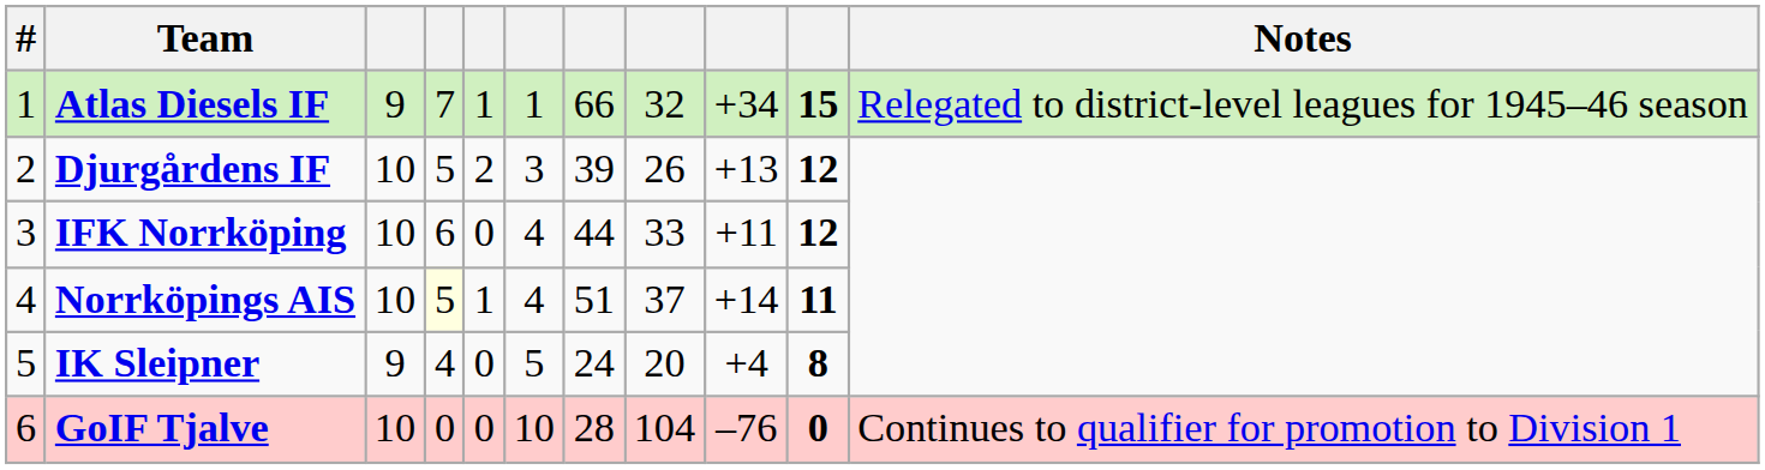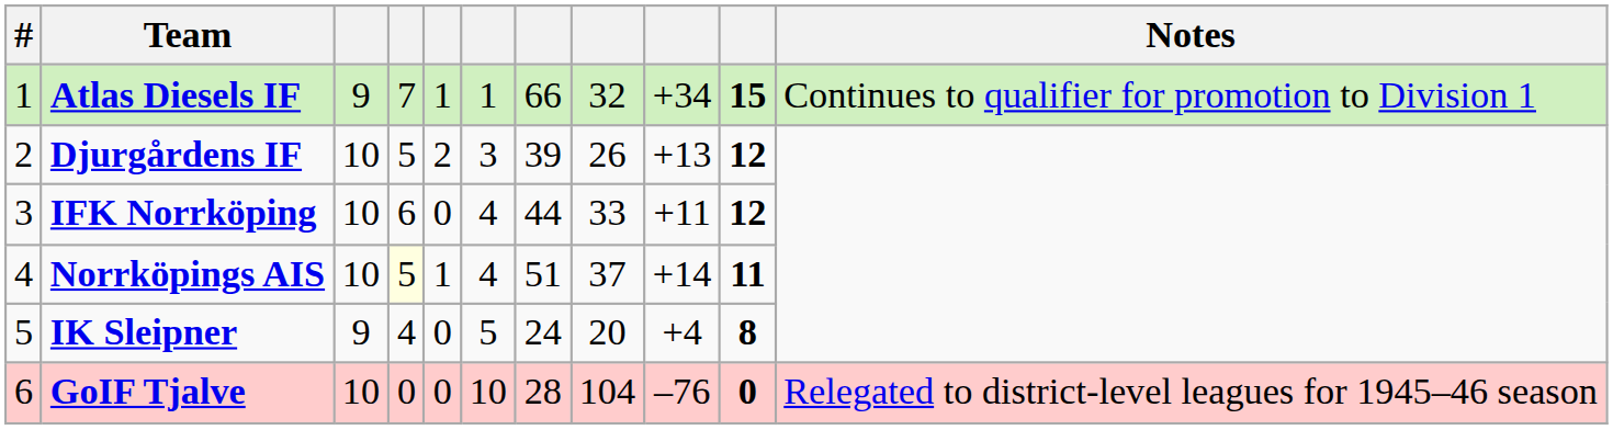 <table class="wikitable sortable">
 <tr>
 <th>#</th>
 <th>Team</th>
 <th></th>
 <th></th>
 <th></th>
 <th></th>
 <th></th>
 <th></th>
 <th></th>
 <th></th>
 <th>Notes</th>
 </tr>
 <tr style="background: #D0F0C0;">
 <td>1</td>
 <td style="font-weight:bold;"><a href='#'>Atlas Diesels IF</a></td>
 <td style="text-align: center;">9</td>
 <td style="text-align: center;">7</td>
 <td style="text-align: center;">1</td>
 <td style="text-align: center;">1</td>
 <td style="text-align: center;">66</td>
 <td style="text-align: center;">32</td>
 <td style="text-align: center;">+34</td>
 <td style="text-align: center; font-weight:bold;">15</td>
-<td><a href='#'>Relegated</a> to district-level leagues for 1945–46 season</td>
+<td>Continues to <a href='#'>qualifier for promotion</a> to <a href='#'>Division 1</a></td>
 </tr>
 <tr>
 <td>2</td>
 <td style="font-weight:bold;"><a href='#'>Djurgårdens IF</a></td>
 <td style="text-align: center;">10</td>
 <td style="text-align: center;">5</td>
 <td style="text-align: center;">2</td>
 <td style="text-align: center;">3</td>
 <td style="text-align: center;">39</td>
 <td style="text-align: center;">26</td>
 <td style="text-align: center;">+13</td>
 <td style="text-align: center; font-weight:bold;">12</td>
 </tr>
 <tr>
 <td>3</td>
 <td style="font-weight:bold;"><a href='#'>IFK Norrköping</a></td>
 <td style="text-align: center;">10</td>
 <td style="text-align: center;">6</td>
 <td style="text-align: center;">0</td>
 <td style="text-align: center;">4</td>
 <td style="text-align: center;">44</td>
 <td style="text-align: center;">33</td>
 <td style="text-align: center;">+11</td>
 <td style="text-align: center; font-weight:bold;">12</td>
 </tr>
 <tr>
 <td>4</td>
 <td style="font-weight:bold;"><a href='#'>Norrköpings AIS</a></td>
 <td style="text-align: center;">10</td>
 <td style="background: lightyellow; text-align: center;">5</td>
 <td style="text-align: center;">1</td>
 <td style="text-align: center;">4</td>
 <td style="text-align: center;">51</td>
 <td style="text-align: center;">37</td>
 <td style="text-align: center;">+14</td>
 <td style="text-align: center; font-weight:bold;">11</td>
 </tr>
 <tr>
 <td>5</td>
 <td style="font-weight:bold;"><a href='#'>IK Sleipner</a></td>
 <td style="text-align: center;">9</td>
 <td style="text-align: center;">4</td>
 <td style="text-align: center;">0</td>
 <td style="text-align: center;">5</td>
 <td style="text-align: center;">24</td>
 <td style="text-align: center;">20</td>
 <td style="text-align: center;">+4</td>
 <td style="text-align: center; font-weight:bold;">8</td>
 </tr>
 <tr style="background: #FFCCCC;">
 <td>6</td>
 <td style="font-weight:bold;"><a href='#'>GoIF Tjalve</a></td>
 <td style="text-align: center;">10</td>
 <td style="text-align: center;">0</td>
 <td style="text-align: center;">0</td>
 <td style="text-align: center;">10</td>
 <td style="text-align: center;">28</td>
 <td style="text-align: center;">104</td>
 <td style="text-align: center;">–76</td>
 <td style="text-align: center; font-weight:bold;">0</td>
-<td>Continues to <a href='#'>qualifier for promotion</a> to <a href='#'>Division 1</a></td>
+<td><a href='#'>Relegated</a> to district-level leagues for 1945–46 season</td>
 </tr>
 </table>
